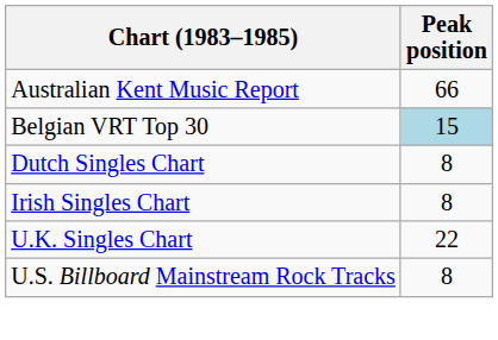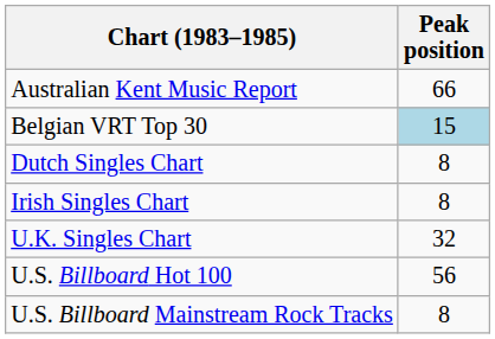 <table class="wikitable sortable">
 <tr>
 <th align="left">Chart (1983–1985)</th>
 <th align="left">Peak<br>position</th>
 </tr>
 <tr>
 <td align="left">Australian <a href='#'>Kent Music Report</a></td>
 <td style="text-align:center;">66</td>
 </tr>
 <tr>
 <td align="left">Belgian VRT Top 30</td>
 <td style="background: lightblue; text-align:center;">15</td>
 </tr>
 <tr>
 <td align="left"><a href='#'>Dutch Singles Chart</a></td>
 <td style="text-align:center;">8</td>
 </tr>
 <tr>
 <td align="left"><a href='#'>Irish Singles Chart</a></td>
 <td style="text-align:center;">8</td>
 </tr>
 <tr>
 <td align="left"><a href='#'>U.K. Singles Chart</a></td>
-<td style="text-align:center;">22</td>
+<td style="text-align:center;">32</td>
+</tr>
+<tr>
+<td align="left">U.S. <a href='#'><em>Billboard</em> Hot 100</a></td>
+<td style="text-align:center;">56</td>
 </tr>
 <tr>
 <td align="left">U.S. <em>Billboard</em> <a href='#'>Mainstream Rock Tracks</a></td>
 <td style="text-align:center;">8</td>
 </tr>
 </table>
